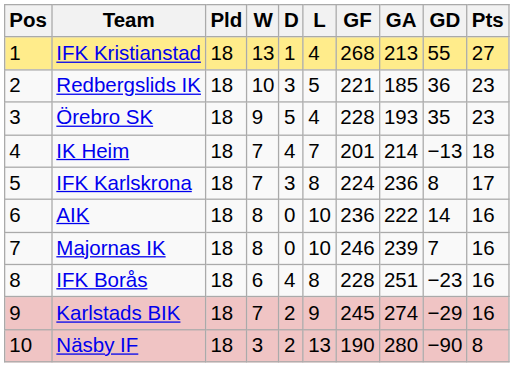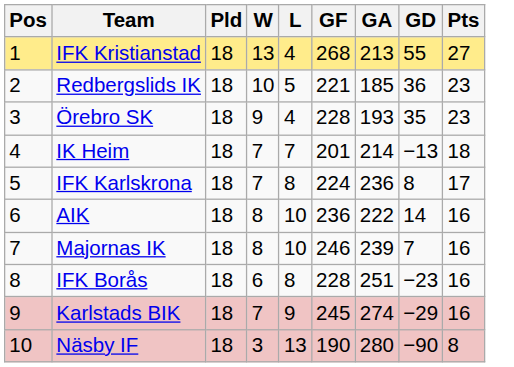 <table class="wikitable">
 <tr>
 <th><span>Pos</span></th>
 <th>Team</th>
 <th><span>Pld</span></th>
 <th><span>W</span></th>
-<th><span>D</span></th>
 <th><span>L</span></th>
 <th><span>GF</span></th>
 <th><span>GA</span></th>
 <th><span>GD</span></th>
 <th><span>Pts</span></th>
 </tr>
 <tr style="background:#ffec8b">
 <td>1</td>
 <td><a href='#'>IFK Kristianstad</a></td>
 <td>18</td>
 <td>13</td>
-<td>1</td>
 <td>4</td>
 <td>268</td>
 <td>213</td>
 <td>55</td>
 <td>27</td>
 </tr>
 <tr>
 <td>2</td>
 <td><a href='#'>Redbergslids IK</a></td>
 <td>18</td>
 <td>10</td>
-<td>3</td>
 <td>5</td>
 <td>221</td>
 <td>185</td>
 <td>36</td>
 <td>23</td>
 </tr>
 <tr>
 <td>3</td>
 <td><a href='#'>Örebro SK</a></td>
 <td>18</td>
 <td>9</td>
-<td>5</td>
 <td>4</td>
 <td>228</td>
 <td>193</td>
 <td>35</td>
 <td>23</td>
 </tr>
 <tr>
 <td>4</td>
 <td><a href='#'>IK Heim</a></td>
 <td>18</td>
 <td>7</td>
-<td>4</td>
 <td>7</td>
 <td>201</td>
 <td>214</td>
 <td>−13</td>
 <td>18</td>
 </tr>
 <tr>
 <td>5</td>
 <td><a href='#'>IFK Karlskrona</a></td>
 <td>18</td>
 <td>7</td>
-<td>3</td>
 <td>8</td>
 <td>224</td>
 <td>236</td>
 <td>8</td>
 <td>17</td>
 </tr>
 <tr>
 <td>6</td>
 <td><a href='#'>AIK</a></td>
 <td>18</td>
 <td>8</td>
-<td>0</td>
 <td>10</td>
 <td>236</td>
 <td>222</td>
 <td>14</td>
 <td>16</td>
 </tr>
 <tr>
 <td>7</td>
 <td><a href='#'>Majornas IK</a></td>
 <td>18</td>
 <td>8</td>
-<td>0</td>
 <td>10</td>
 <td>246</td>
 <td>239</td>
 <td>7</td>
 <td>16</td>
 </tr>
 <tr>
 <td>8</td>
 <td><a href='#'>IFK Borås</a></td>
 <td>18</td>
 <td>6</td>
-<td>4</td>
 <td>8</td>
 <td>228</td>
 <td>251</td>
 <td>−23</td>
 <td>16</td>
 </tr>
 <tr align="left" style="background:#f0c4c4;">
 <td>9</td>
 <td><a href='#'>Karlstads BIK</a></td>
 <td>18</td>
 <td>7</td>
-<td>2</td>
 <td>9</td>
 <td>245</td>
 <td>274</td>
 <td>−29</td>
 <td>16</td>
 </tr>
 <tr align="left" style="background:#f0c4c4;">
 <td>10</td>
 <td><a href='#'>Näsby IF</a></td>
 <td>18</td>
 <td>3</td>
-<td>2</td>
 <td>13</td>
 <td>190</td>
 <td>280</td>
 <td>−90</td>
 <td>8</td>
 </tr>
 </table>
